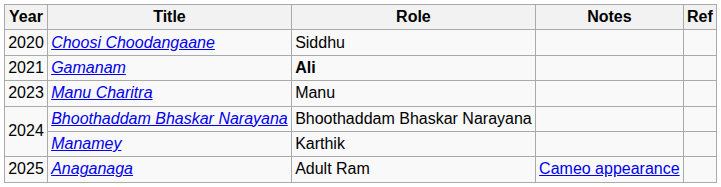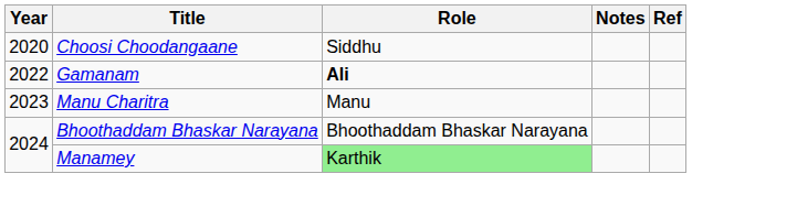 <table class="wikitable">
 <tr>
 <th>Year</th>
 <th>Title</th>
 <th>Role</th>
 <th>Notes</th>
 <th>Ref</th>
 </tr>
 <tr>
 <td>2020</td>
 <td><em><a href='#'>Choosi Choodangaane</a></em></td>
 <td>Siddhu</td>
 <td></td>
 <td></td>
 </tr>
 <tr>
-<td>2021</td>
+<td>2022</td>
 <td><em><a href='#'>Gamanam</a></em></td>
 <td><strong>Ali</strong></td>
 <td></td>
 <td></td>
 </tr>
 <tr>
 <td>2023</td>
 <td><em><a href='#'>Manu Charitra</a></em></td>
 <td>Manu</td>
 <td></td>
 <td></td>
 </tr>
 <tr>
 <td rowspan="2">2024</td>
 <td><em><a href='#'>Bhoothaddam Bhaskar Narayana</a></em></td>
 <td>Bhoothaddam Bhaskar Narayana</td>
 <td></td>
 <td></td>
 </tr>
 <tr>
 <td><em><a href='#'>Manamey</a></em></td>
-<td>Karthik</td>
+<td style="background: lightgreen;">Karthik</td>
 <td></td>
-<td></td>
-</tr>
-<tr>
-<td>2025</td>
-<td><a href='#'><em>Anaganaga</em></a></td>
-<td>Adult Ram</td>
-<td><a href='#'>Cameo appearance</a></td>
 <td></td>
 </tr>
 <tr>
 </tr>
 </table>
